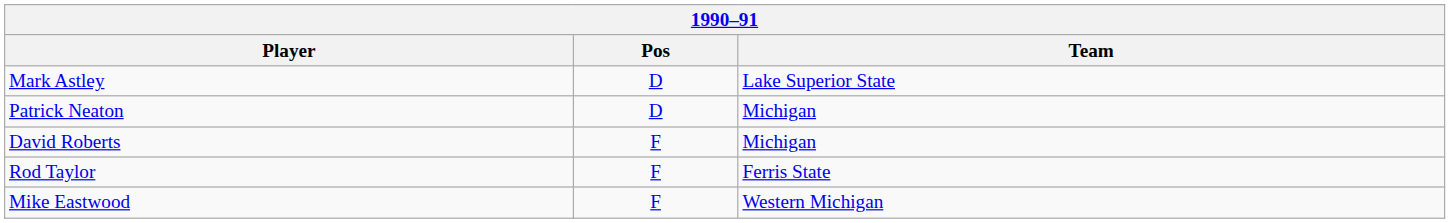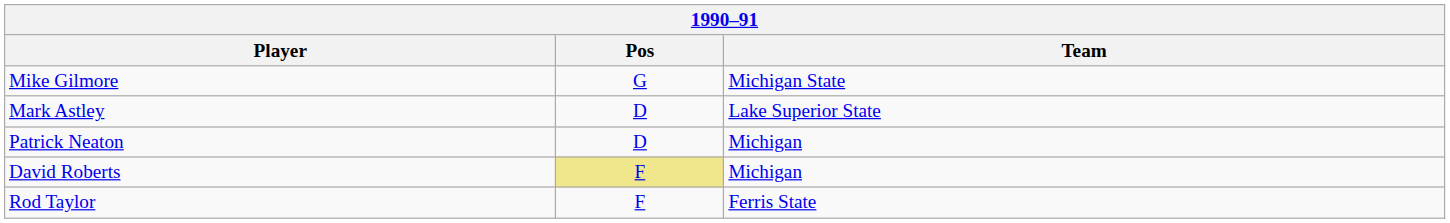 <table class="wikitable" width=95%>
 <tr>
 <th colspan=3><a href='#'>1990–91</a></th>
 </tr>
 <tr>
 <th>Player</th>
 <th>Pos</th>
 <th>Team</th>
+</tr>
+<tr>
+<td><a href='#'>Mike Gilmore</a></td>
+<td style="text-align:center;"><a href='#'>G</a></td>
+<td><a href='#'>Michigan State</a></td>
 </tr>
 <tr>
 <td><a href='#'>Mark Astley</a></td>
 <td style="text-align:center;"><a href='#'>D</a></td>
 <td><a href='#'>Lake Superior State</a></td>
 </tr>
 <tr>
 <td><a href='#'>Patrick Neaton</a></td>
 <td style="text-align:center;"><a href='#'>D</a></td>
 <td><a href='#'>Michigan</a></td>
 </tr>
 <tr>
 <td><a href='#'>David Roberts</a></td>
-<td style="text-align:center;"><a href='#'>F</a></td>
+<td style="background: khaki; text-align:center;"><a href='#'>F</a></td>
 <td><a href='#'>Michigan</a></td>
 </tr>
 <tr>
 <td><a href='#'>Rod Taylor</a></td>
 <td style="text-align:center;"><a href='#'>F</a></td>
 <td><a href='#'>Ferris State</a></td>
 </tr>
-<tr>
-<td><a href='#'>Mike Eastwood</a></td>
-<td style="text-align:center;"><a href='#'>F</a></td>
-<td><a href='#'>Western Michigan</a></td>
-</tr>
 </table>
